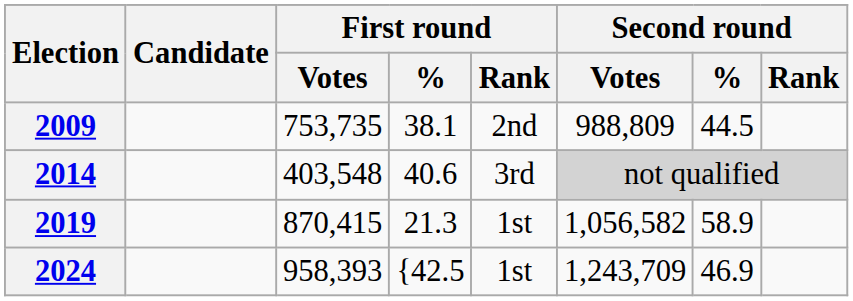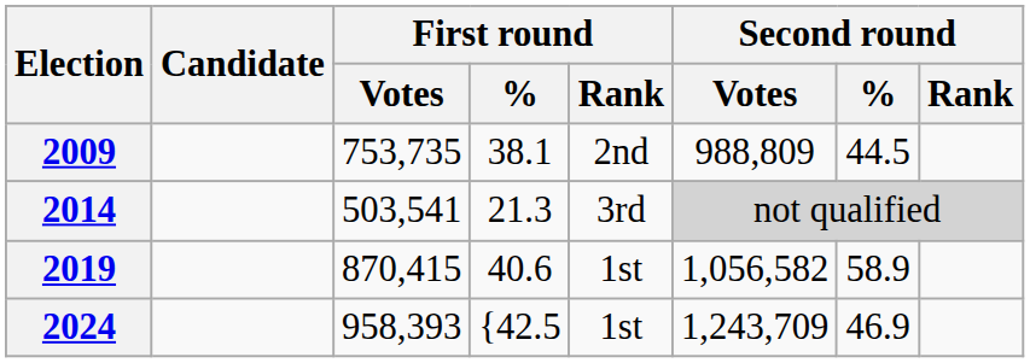 <table class="wikitable" style="text-align:center">
 <tr>
 <th rowspan="2">Election</th>
 <th rowspan="2">Candidate</th>
 <th colspan="3">First round</th>
 <th colspan="3">Second round</th>
 </tr>
 <tr>
 <th>Votes</th>
 <th>%</th>
 <th>Rank</th>
 <th>Votes</th>
 <th>%</th>
 <th>Rank</th>
 </tr>
 <tr>
 <th><a href='#'>2009</a></th>
 <td></td>
 <td>753,735</td>
 <td>38.1</td>
 <td>2nd</td>
 <td>988,809</td>
 <td>44.5</td>
 <td></td>
 </tr>
 <tr>
 <th><a href='#'>2014</a></th>
 <td></td>
-<td>403,548</td>
-<td>40.6</td>
+<td>503,541</td>
+<td>21.3</td>
 <td>3rd</td>
 <td colspan="3" bgcolor=lightgrey>not qualified</td>
 </tr>
 <tr>
 <th><a href='#'>2019</a></th>
 <td></td>
 <td>870,415</td>
-<td>21.3</td>
+<td>40.6</td>
 <td>1st</td>
 <td>1,056,582</td>
 <td>58.9</td>
 <td></td>
 </tr>
 <tr>
 <th><a href='#'>2024</a></th>
 <td></td>
 <td>958,393</td>
 <td>{42.5</td>
 <td>1st</td>
 <td>1,243,709</td>
 <td>46.9</td>
 <td></td>
 </tr>
 </table>
